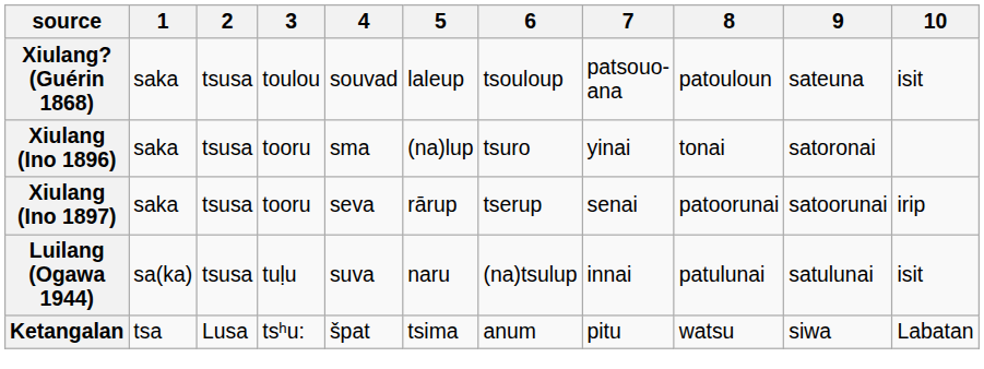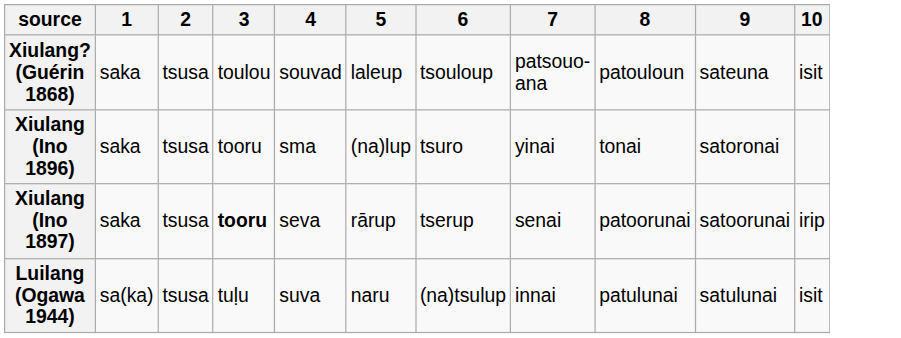 <table class=wikitable>
 <tr>
 <th>source</th>
 <th>1</th>
 <th>2</th>
 <th>3</th>
 <th>4</th>
 <th>5</th>
 <th>6</th>
 <th>7</th>
 <th>8</th>
 <th>9</th>
 <th>10</th>
 </tr>
 <tr>
 <th>Xiulang? (Guérin 1868)</th>
 <td>saka</td>
 <td>tsusa</td>
 <td>toulou</td>
 <td>souvad</td>
 <td>laleup</td>
 <td>tsouloup</td>
 <td>patsouo-ana</td>
 <td>patouloun</td>
 <td>sateuna</td>
 <td>isit</td>
 </tr>
 <tr>
 <th>Xiulang (Ino 1896)</th>
 <td>saka</td>
 <td>tsusa</td>
 <td>tooru</td>
 <td>sma</td>
 <td>(na)lup</td>
 <td>tsuro</td>
 <td>yinai</td>
 <td>tonai</td>
 <td>satoronai</td>
 <td></td>
 </tr>
 <tr>
 <th>Xiulang (Ino 1897)</th>
 <td>saka</td>
 <td>tsusa</td>
-<td>tooru</td>
+<td><strong>tooru</strong></td>
 <td>seva</td>
 <td>rārup</td>
 <td>tserup</td>
 <td>senai</td>
 <td>patoorunai</td>
 <td>satoorunai</td>
 <td>irip</td>
 </tr>
 <tr>
 <th>Luilang (Ogawa 1944)</th>
 <td>sa(ka)</td>
 <td>tsusa</td>
 <td>tuḷu</td>
 <td>suva</td>
 <td>naru</td>
 <td>(na)tsulup</td>
 <td>innai</td>
 <td>patulunai</td>
 <td>satulunai</td>
 <td>isit</td>
 </tr>
-<tr>
-<th>Ketangalan</th>
-<td>tsa</td>
-<td>Lusa</td>
-<td>tsʰu:</td>
-<td>špat</td>
-<td>tsima</td>
-<td>anum</td>
-<td>pitu</td>
-<td>watsu</td>
-<td>siwa</td>
-<td>Labatan</td>
-</tr>
 </table>
